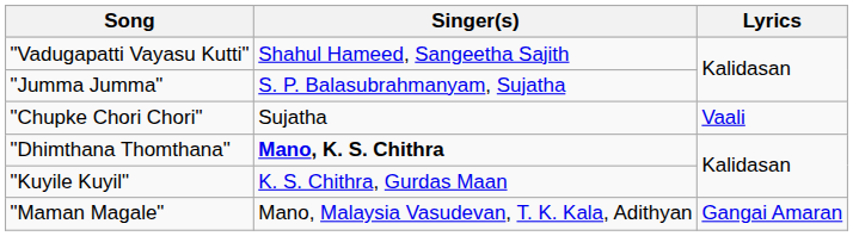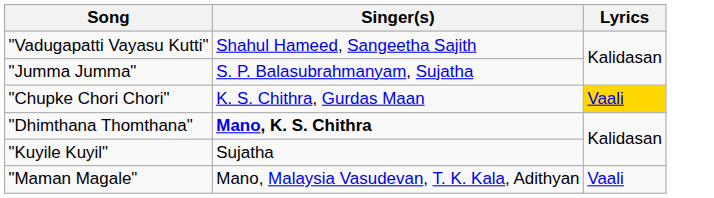 <table class="wikitable">
 <tr style="background:#ccc; text-align:center;">
 <th>Song</th>
 <th>Singer(s)</th>
 <th>Lyrics</th>
 </tr>
 <tr>
 <td>"Vadugapatti Vayasu Kutti"</td>
 <td><a href='#'>Shahul Hameed</a>, <a href='#'>Sangeetha Sajith</a></td>
 <td rowspan=2>Kalidasan</td>
 </tr>
 <tr>
 <td>"Jumma Jumma"</td>
 <td><a href='#'>S. P. Balasubrahmanyam</a>, <a href='#'>Sujatha</a></td>
 </tr>
 <tr>
 <td>"Chupke Chori Chori"</td>
-<td>Sujatha</td>
-<td><a href='#'>Vaali</a></td>
+<td><a href='#'>K. S. Chithra</a>, <a href='#'>Gurdas Maan</a></td>
+<td style="background: gold;"><a href='#'>Vaali</a></td>
 </tr>
 <tr>
 <td>"Dhimthana Thomthana"</td>
 <td><strong><a href='#'>Mano</a>, K. S. Chithra</strong></td>
 <td rowspan=2>Kalidasan</td>
 </tr>
 <tr>
 <td>"Kuyile Kuyil"</td>
-<td><a href='#'>K. S. Chithra</a>, <a href='#'>Gurdas Maan</a></td>
+<td>Sujatha</td>
 </tr>
 <tr>
 <td>"Maman Magale"</td>
 <td>Mano, <a href='#'>Malaysia Vasudevan</a>, <a href='#'>T. K. Kala</a>, Adithyan</td>
-<td><a href='#'>Gangai Amaran</a></td>
+<td><a href='#'>Vaali</a></td>
 </tr>
 </table>
